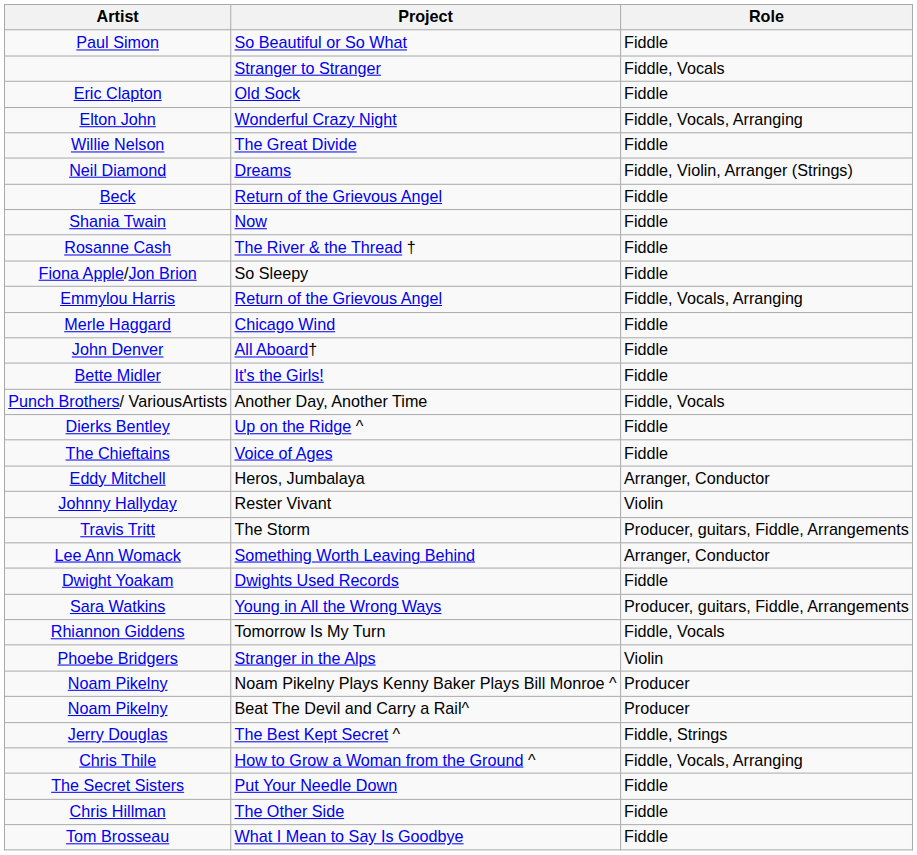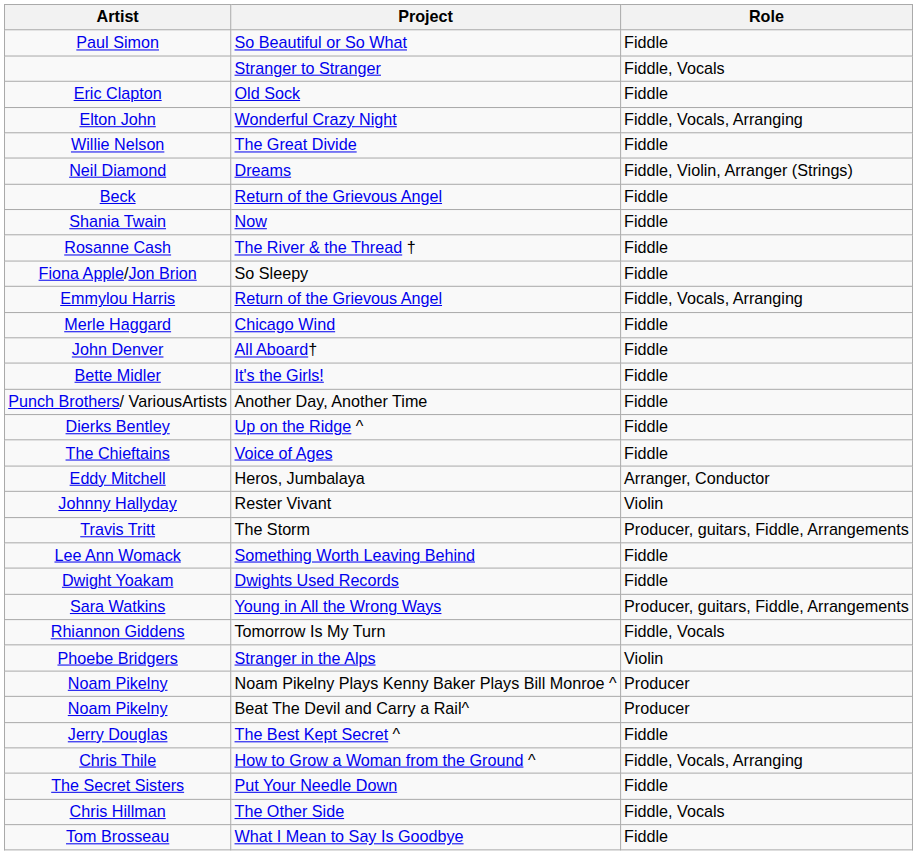 <table class="wikitable">
 <tr>
 <th>Artist</th>
 <th>Project</th>
 <th>Role</th>
 </tr>
 <tr>
 <td align="center"><a href='#'>Paul Simon</a></td>
 <td align="left"><a href='#'>So Beautiful or So What</a></td>
 <td align="left">Fiddle</td>
 </tr>
 <tr>
 <td align="center"></td>
 <td align="left"><a href='#'>Stranger to Stranger</a></td>
 <td align="left">Fiddle, Vocals</td>
 </tr>
 <tr>
 <td align="center"><a href='#'>Eric Clapton</a></td>
 <td align="left"><a href='#'>Old Sock</a></td>
 <td align="left">Fiddle</td>
 </tr>
 <tr>
 <td align="center"><a href='#'>Elton John</a></td>
 <td align="left"><a href='#'>Wonderful Crazy Night</a></td>
 <td align="left">Fiddle, Vocals, Arranging</td>
 </tr>
 <tr>
 <td align="center"><a href='#'>Willie Nelson</a></td>
 <td align="left"><a href='#'>The Great Divide</a></td>
 <td align="left">Fiddle</td>
 </tr>
 <tr>
 <td align="center"><a href='#'>Neil Diamond</a></td>
 <td align="left"><a href='#'>Dreams</a></td>
 <td align="left">Fiddle, Violin, Arranger (Strings)</td>
 </tr>
 <tr>
 <td align="center"><a href='#'>Beck</a></td>
 <td align="left"><a href='#'>Return of the Grievous Angel</a></td>
 <td align="left">Fiddle</td>
 </tr>
 <tr>
 <td align="center"><a href='#'>Shania Twain</a></td>
 <td align="left"><a href='#'>Now</a></td>
 <td align="left">Fiddle</td>
 </tr>
 <tr>
 <td align="center"><a href='#'>Rosanne Cash</a></td>
 <td align="left"><a href='#'>The River & the Thread</a> †</td>
 <td align="left">Fiddle</td>
 </tr>
 <tr>
 <td align="center"><a href='#'>Fiona Apple</a>/<a href='#'>Jon Brion</a></td>
 <td align="left">So Sleepy</td>
 <td align="left">Fiddle</td>
 </tr>
 <tr>
 <td align="center"><a href='#'>Emmylou Harris</a></td>
 <td align="left"><a href='#'>Return of the Grievous Angel</a></td>
 <td align="left">Fiddle, Vocals, Arranging</td>
 </tr>
 <tr>
 <td align="center"><a href='#'>Merle Haggard</a></td>
 <td align="left"><a href='#'>Chicago Wind</a></td>
 <td align="left">Fiddle</td>
 </tr>
 <tr>
 <td align="center"><a href='#'>John Denver</a></td>
 <td align="left"><a href='#'>All Aboard</a>†</td>
 <td align="left">Fiddle</td>
 </tr>
 <tr>
 <td align="center"><a href='#'>Bette Midler</a></td>
 <td align="left"><a href='#'>It's the Girls!</a></td>
 <td align="left">Fiddle</td>
 </tr>
 <tr>
 <td align="center"><a href='#'>Punch Brothers</a>/ VariousArtists</td>
 <td align="left">Another Day, Another Time</td>
-<td align="left">Fiddle, Vocals</td>
+<td align="left">Fiddle</td>
 </tr>
 <tr>
 <td align="center"><a href='#'>Dierks Bentley</a></td>
 <td align="left"><a href='#'>Up on the Ridge</a> ^</td>
 <td align="left">Fiddle</td>
 </tr>
 <tr>
 <td align="center"><a href='#'>The Chieftains</a></td>
 <td align="left"><a href='#'>Voice of Ages</a></td>
 <td align="left">Fiddle</td>
 </tr>
 <tr>
 <td align="center"><a href='#'>Eddy Mitchell</a></td>
 <td align="left">Heros, Jumbalaya</td>
 <td align="left">Arranger, Conductor</td>
 </tr>
 <tr>
 <td align="center"><a href='#'>Johnny Hallyday</a></td>
 <td align="left">Rester Vivant</td>
 <td align="left">Violin</td>
 </tr>
 <tr>
 <td align="center"><a href='#'>Travis Tritt</a></td>
 <td align="left">The Storm</td>
 <td align="left">Producer, guitars, Fiddle, Arrangements</td>
 </tr>
 <tr>
 <td align="center"><a href='#'>Lee Ann Womack</a></td>
 <td align="left"><a href='#'>Something Worth Leaving Behind</a></td>
-<td align="left">Arranger, Conductor</td>
+<td align="left">Fiddle</td>
 </tr>
 <tr>
 <td align="center"><a href='#'>Dwight Yoakam</a></td>
 <td align="left"><a href='#'>Dwights Used Records</a></td>
 <td align="left">Fiddle</td>
 </tr>
 <tr>
 <td align="center"><a href='#'>Sara Watkins</a></td>
 <td align="left"><a href='#'>Young in All the Wrong Ways</a></td>
 <td align="left">Producer, guitars, Fiddle, Arrangements</td>
 </tr>
 <tr>
 <td align="center"><a href='#'>Rhiannon Giddens</a></td>
 <td align="left">Tomorrow Is My Turn</td>
 <td align="left">Fiddle, Vocals</td>
 </tr>
 <tr>
 <td align="center"><a href='#'>Phoebe Bridgers</a></td>
 <td align="left"><a href='#'>Stranger in the Alps</a></td>
 <td align="left">Violin</td>
 </tr>
 <tr>
 <td align="center"><a href='#'>Noam Pikelny</a></td>
 <td align="left">Noam Pikelny Plays Kenny Baker Plays Bill Monroe ^</td>
 <td align="left">Producer</td>
 </tr>
 <tr>
 <td align="center"><a href='#'>Noam Pikelny</a></td>
 <td align="left">Beat The Devil and Carry a Rail^</td>
 <td align="left">Producer</td>
 </tr>
 <tr>
 <td align="center"><a href='#'>Jerry Douglas</a></td>
 <td align="left"><a href='#'>The Best Kept Secret</a> ^</td>
-<td align="left">Fiddle, Strings</td>
+<td align="left">Fiddle</td>
 </tr>
 <tr>
 <td align="center"><a href='#'>Chris Thile</a></td>
 <td align="left"><a href='#'>How to Grow a Woman from the Ground</a> ^</td>
 <td align="left">Fiddle, Vocals, Arranging</td>
 </tr>
 <tr>
 <td align="center"><a href='#'>The Secret Sisters</a></td>
 <td align="left"><a href='#'>Put Your Needle Down</a></td>
 <td align="left">Fiddle</td>
 </tr>
 <tr>
 <td align="center"><a href='#'>Chris Hillman</a></td>
 <td align="left"><a href='#'>The Other Side</a></td>
-<td align="left">Fiddle</td>
+<td align="left">Fiddle, Vocals</td>
 </tr>
 <tr>
 <td align="center"><a href='#'>Tom Brosseau</a></td>
 <td align="left"><a href='#'>What I Mean to Say Is Goodbye</a></td>
 <td align="left">Fiddle</td>
 </tr>
 </table>
